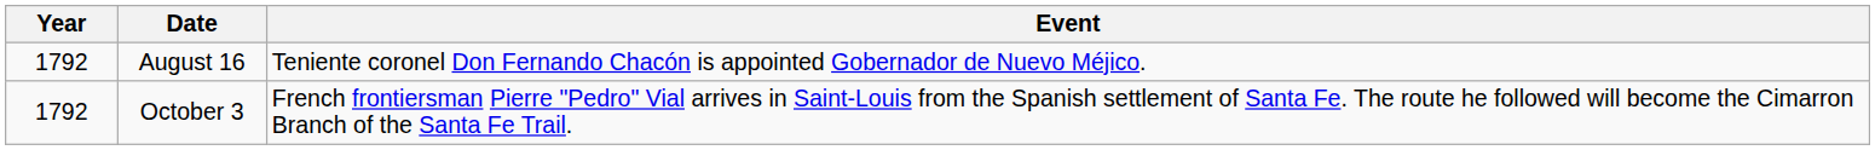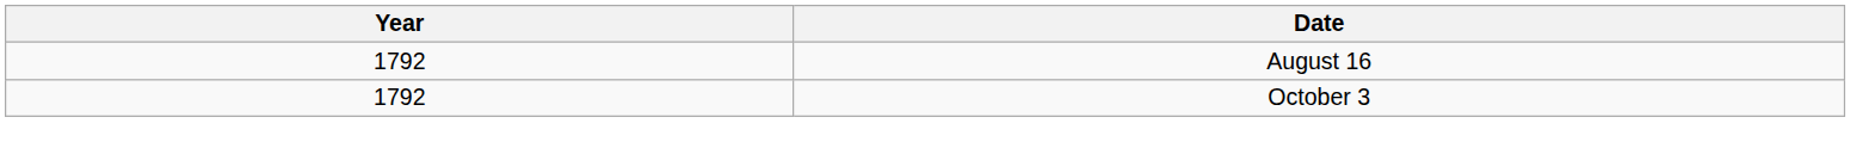 <table class="wikitable" style="width:100%;">
 <tr>
 <th style="width:6%">Year</th>
 <th style="width:8%">Date</th>
-<th style="width:86%">Event</th>
 </tr>
 <tr>
 <td align=center>1792</td>
 <td align=center>August 16</td>
-<td>Teniente coronel <a href='#'>Don Fernando Chacón</a> is appointed <a href='#'>Gobernador de Nuevo Méjico</a>.</td>
 </tr>
 <tr>
 <td align=center rowspan=1>1792</td>
 <td align=center>October 3</td>
-<td>French <a href='#'>frontiersman</a> <a href='#'>Pierre "Pedro" Vial</a> arrives in <a href='#'>Saint-Louis</a> from the Spanish settlement of <a href='#'>Santa Fe</a>.  The route he followed will become the Cimarron Branch of the <a href='#'>Santa Fe Trail</a>.</td>
 </tr>
 </table>
